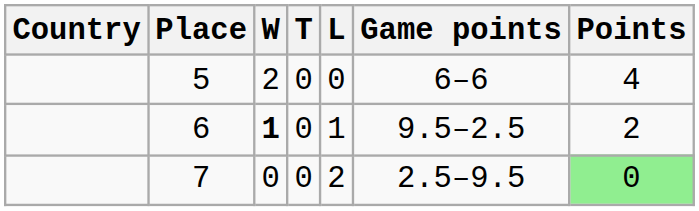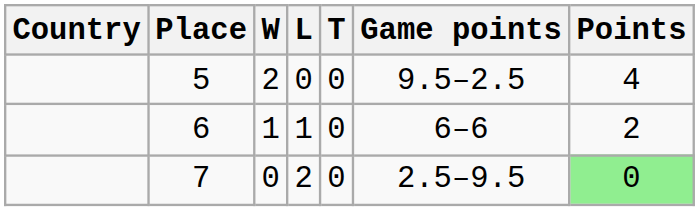 <table class="wikitable sortable" style="text-align:center">
 <tr>
 <th>Country</th>
 <th>Place</th>
 <th>W</th>
+<th>L</th>
 <th>T</th>
-<th>L</th>
 <th>Game points</th>
 <th>Points</th>
 </tr>
 <tr>
 <td align=left></td>
 <td>5</td>
 <td>2</td>
 <td>0</td>
 <td>0</td>
-<td>6–6</td>
+<td>9.5–2.5</td>
 <td>4</td>
 </tr>
 <tr>
 <td align=left></td>
 <td>6</td>
-<td><strong>1</strong></td>
+<td>1</td>
+<td>1</td>
 <td>0</td>
-<td>1</td>
-<td>9.5–2.5</td>
+<td>6–6</td>
 <td>2</td>
 </tr>
 <tr>
 <td align=left></td>
 <td>7</td>
 <td>0</td>
+<td>2</td>
 <td>0</td>
-<td>2</td>
 <td>2.5–9.5</td>
 <td style="background: lightgreen;">0</td>
 </tr>
 </table>
